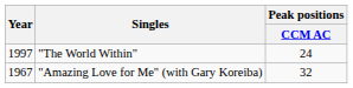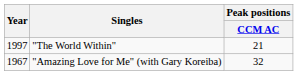 <table class="wikitable">
 <tr>
 <th rowspan="2">Year</th>
 <th rowspan="2">Singles</th>
 <th colspan="1">Peak positions</th>
 </tr>
 <tr>
 <th><a href='#'>CCM AC</a></th>
 </tr>
 <tr>
 <td>1997</td>
 <td>"The World Within"</td>
-<td align="center">24</td>
+<td align="center">21</td>
 </tr>
 <tr>
 <td>1967</td>
 <td>"Amazing Love for Me" (with Gary Koreiba)</td>
 <td align="center">32</td>
 </tr>
 </table>
